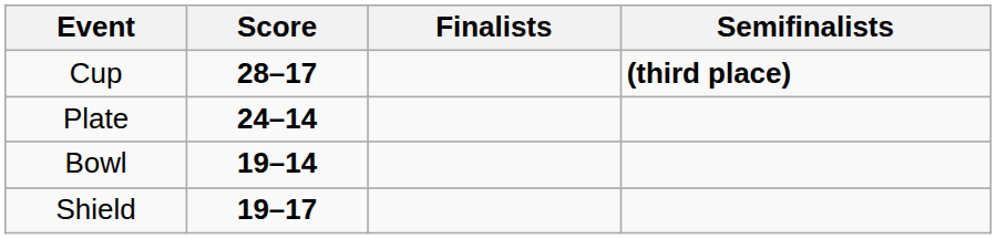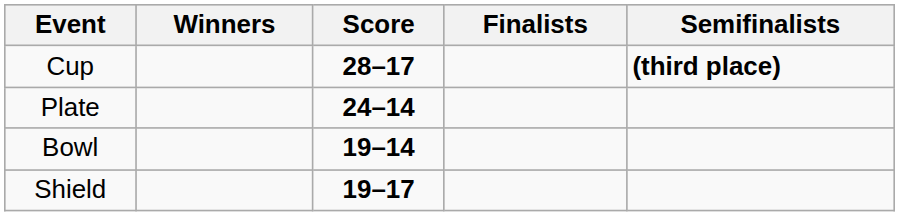 <table class="wikitable" width=550 style="text-align: center">
 <tr>
 <th>Event</th>
+<th>Winners</th>
 <th>Score</th>
 <th>Finalists</th>
 <th>Semifinalists</th>
 </tr>
 <tr>
 <td>Cup</td>
+<td align=left><strong></strong></td>
 <td><strong>28–17</strong></td>
 <td align=left></td>
 <td align=left><strong> (third place)<br></strong></td>
 </tr>
 <tr>
 <td>Plate</td>
+<td align=left><strong></strong></td>
 <td><strong>24–14</strong></td>
 <td align=left></td>
 <td align=left><br></td>
 </tr>
 <tr>
 <td>Bowl</td>
+<td align=left><strong></strong></td>
 <td><strong>19–14</strong></td>
 <td align=left></td>
 <td align=left><br></td>
 </tr>
 <tr>
 <td>Shield</td>
+<td align=left><strong></strong></td>
 <td><strong>19–17</strong></td>
 <td align=left></td>
 <td align=left><br></td>
 </tr>
 </table>
